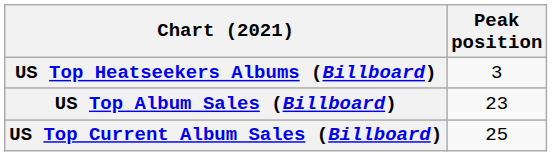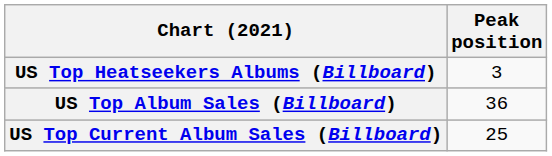 <table class="wikitable sortable plainrowheaders" style="text-align:center">
 <tr>
 <th scope="col">Chart (2021)</th>
 <th scope="col">Peak<br>position</th>
 </tr>
 <tr>
 <th scope="row">US <a href='#'>Top Heatseekers Albums</a> (<em><a href='#'>Billboard</a></em>)</th>
 <td>3</td>
 </tr>
 <tr>
 <th scope="row">US <a href='#'>Top Album Sales</a> (<em><a href='#'>Billboard</a></em>)</th>
-<td>23</td>
+<td>36</td>
 </tr>
 <tr>
 <th scope="row">US <a href='#'>Top Current Album Sales</a> (<em><a href='#'>Billboard</a></em>)</th>
 <td>25</td>
 </tr>
 </table>
